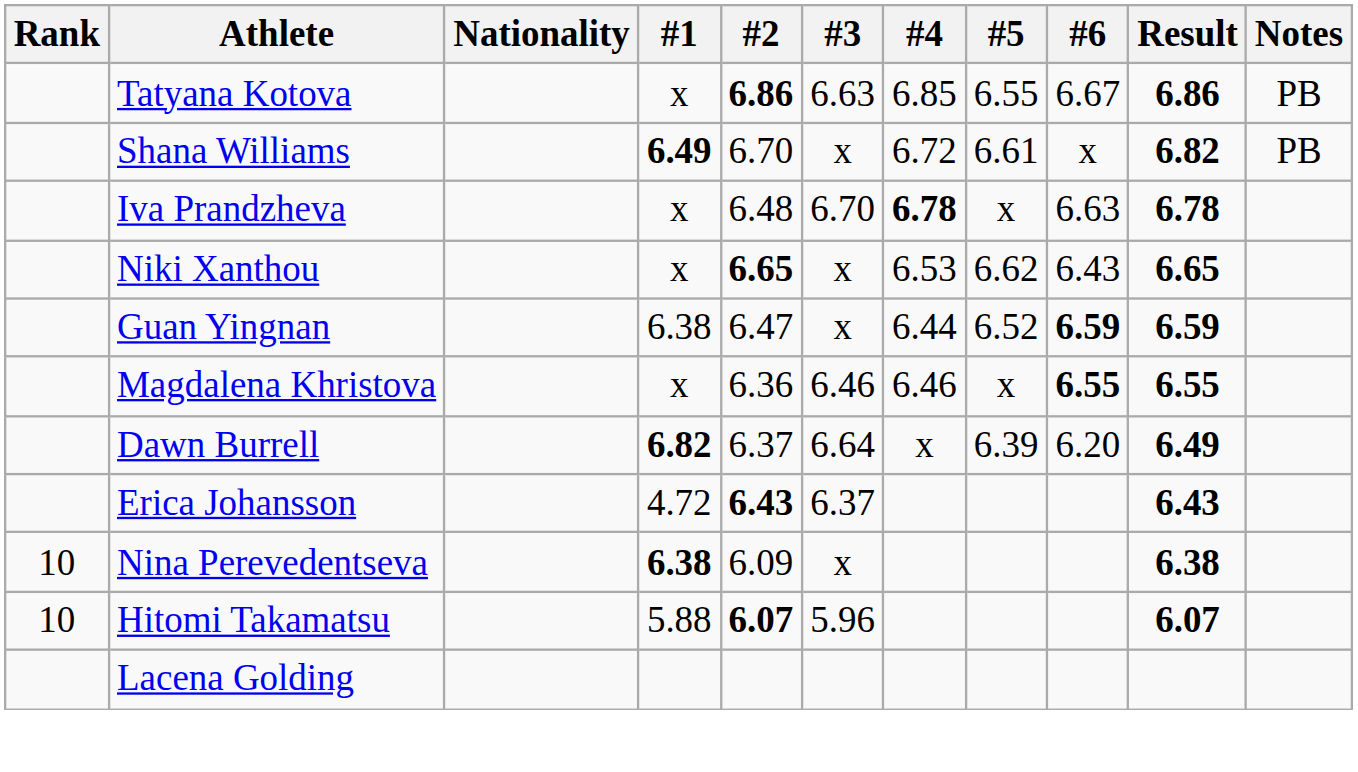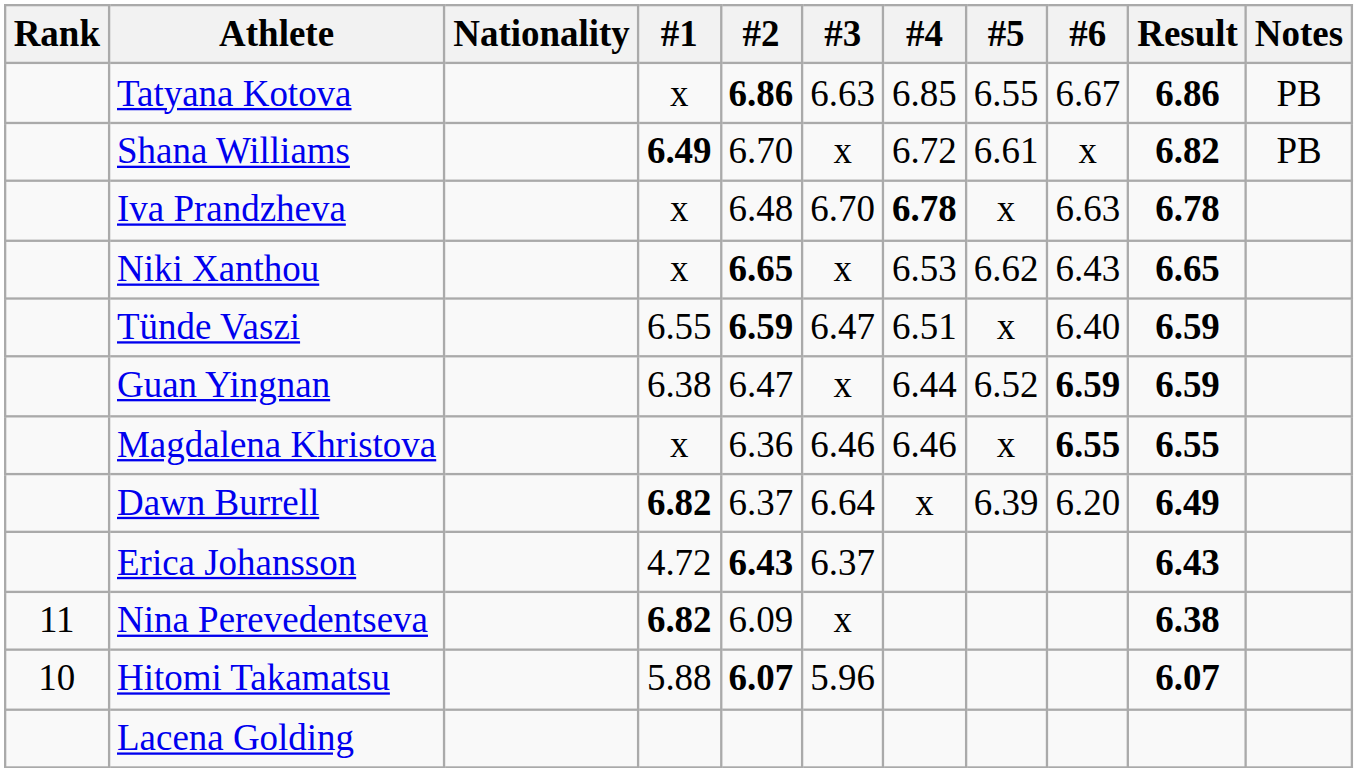 <table class="wikitable sortable" style="text-align:center">
 <tr>
 <th>Rank</th>
 <th>Athlete</th>
 <th>Nationality</th>
 <th>#1</th>
 <th>#2</th>
 <th>#3</th>
 <th>#4</th>
 <th>#5</th>
 <th>#6</th>
 <th>Result</th>
 <th>Notes</th>
 </tr>
 <tr>
 <td></td>
 <td align="left"><a href='#'>Tatyana Kotova</a></td>
 <td align=left></td>
 <td>x</td>
 <td><strong>6.86</strong></td>
 <td>6.63</td>
 <td>6.85</td>
 <td>6.55</td>
 <td>6.67</td>
 <td><strong>6.86</strong></td>
 <td>PB</td>
 </tr>
 <tr>
 <td></td>
 <td align="left"><a href='#'>Shana Williams</a></td>
 <td align=left></td>
 <td><strong>6.49</strong></td>
 <td>6.70</td>
 <td>x</td>
 <td>6.72</td>
 <td>6.61</td>
 <td>x</td>
 <td><strong>6.82</strong></td>
 <td>PB</td>
 </tr>
 <tr>
 <td></td>
 <td align="left"><a href='#'>Iva Prandzheva</a></td>
 <td align=left></td>
 <td>x</td>
 <td>6.48</td>
 <td>6.70</td>
 <td><strong>6.78</strong></td>
 <td>x</td>
 <td>6.63</td>
 <td><strong>6.78</strong></td>
 <td></td>
 </tr>
 <tr>
 <td></td>
 <td align="left"><a href='#'>Niki Xanthou</a></td>
 <td align=left></td>
 <td>x</td>
 <td><strong>6.65</strong></td>
 <td>x</td>
 <td>6.53</td>
 <td>6.62</td>
 <td>6.43</td>
 <td><strong>6.65</strong></td>
 <td></td>
 </tr>
 <tr>
 <td></td>
+<td align="left"><a href='#'>Tünde Vaszi</a></td>
+<td align=left></td>
+<td>6.55</td>
+<td><strong>6.59</strong></td>
+<td>6.47</td>
+<td>6.51</td>
+<td>x</td>
+<td>6.40</td>
+<td><strong>6.59</strong></td>
+<td></td>
+</tr>
+<tr>
+<td></td>
 <td align="left"><a href='#'>Guan Yingnan</a></td>
 <td align=left></td>
 <td>6.38</td>
 <td>6.47</td>
 <td>x</td>
 <td>6.44</td>
 <td>6.52</td>
 <td><strong>6.59</strong></td>
 <td><strong>6.59</strong></td>
 <td></td>
 </tr>
 <tr>
 <td></td>
 <td align="left"><a href='#'>Magdalena Khristova</a></td>
 <td align=left></td>
 <td>x</td>
 <td>6.36</td>
 <td>6.46</td>
 <td>6.46</td>
 <td>x</td>
 <td><strong>6.55</strong></td>
 <td><strong>6.55</strong></td>
 <td></td>
 </tr>
 <tr>
 <td></td>
 <td align="left"><a href='#'>Dawn Burrell</a></td>
 <td align=left></td>
 <td><strong>6.82</strong></td>
 <td>6.37</td>
 <td>6.64</td>
 <td>x</td>
 <td>6.39</td>
 <td>6.20</td>
 <td><strong>6.49</strong></td>
 <td></td>
 </tr>
 <tr>
 <td></td>
 <td align="left"><a href='#'>Erica Johansson</a></td>
 <td align=left></td>
 <td>4.72</td>
 <td><strong>6.43</strong></td>
 <td>6.37</td>
 <td></td>
 <td></td>
 <td></td>
 <td><strong>6.43</strong></td>
 <td></td>
 </tr>
 <tr>
-<td>10</td>
+<td>11</td>
 <td align="left"><a href='#'>Nina Perevedentseva</a></td>
 <td align=left></td>
-<td><strong>6.38</strong></td>
+<td><strong>6.82</strong></td>
 <td>6.09</td>
 <td>x</td>
 <td></td>
 <td></td>
 <td></td>
 <td><strong>6.38</strong></td>
 <td></td>
 </tr>
 <tr>
 <td>10</td>
 <td align="left"><a href='#'>Hitomi Takamatsu</a></td>
 <td align=left></td>
 <td>5.88</td>
 <td><strong>6.07</strong></td>
 <td>5.96</td>
 <td></td>
 <td></td>
 <td></td>
 <td><strong>6.07</strong></td>
 <td></td>
 </tr>
 <tr>
 <td></td>
 <td align="left"><a href='#'>Lacena Golding</a></td>
 <td align=left></td>
 <td></td>
 <td></td>
 <td></td>
 <td></td>
 <td></td>
 <td></td>
 <td><strong></strong></td>
 <td></td>
 </tr>
 </table>
